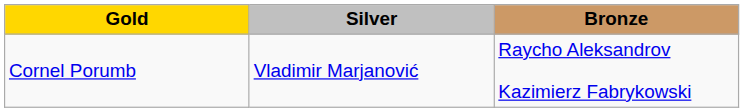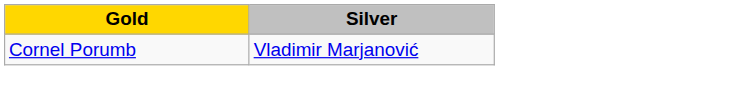 <table class="wikitable" style="text-align:left">
 <tr align="center">
 <td width=200 bgcolor=gold><strong>Gold</strong></td>
 <td width=200 bgcolor=silver><strong>Silver</strong></td>
-<td width=200 bgcolor=CC9966><strong>Bronze</strong></td>
 </tr>
 <tr>
 <td><a href='#'>Cornel Porumb</a><br><em></em></td>
 <td><a href='#'>Vladimir Marjanović</a><br><em></em></td>
-<td><a href='#'>Raycho Aleksandrov</a><br><em></em><br><a href='#'>Kazimierz Fabrykowski</a><br><em></em></td>
 </tr>
 </table>
